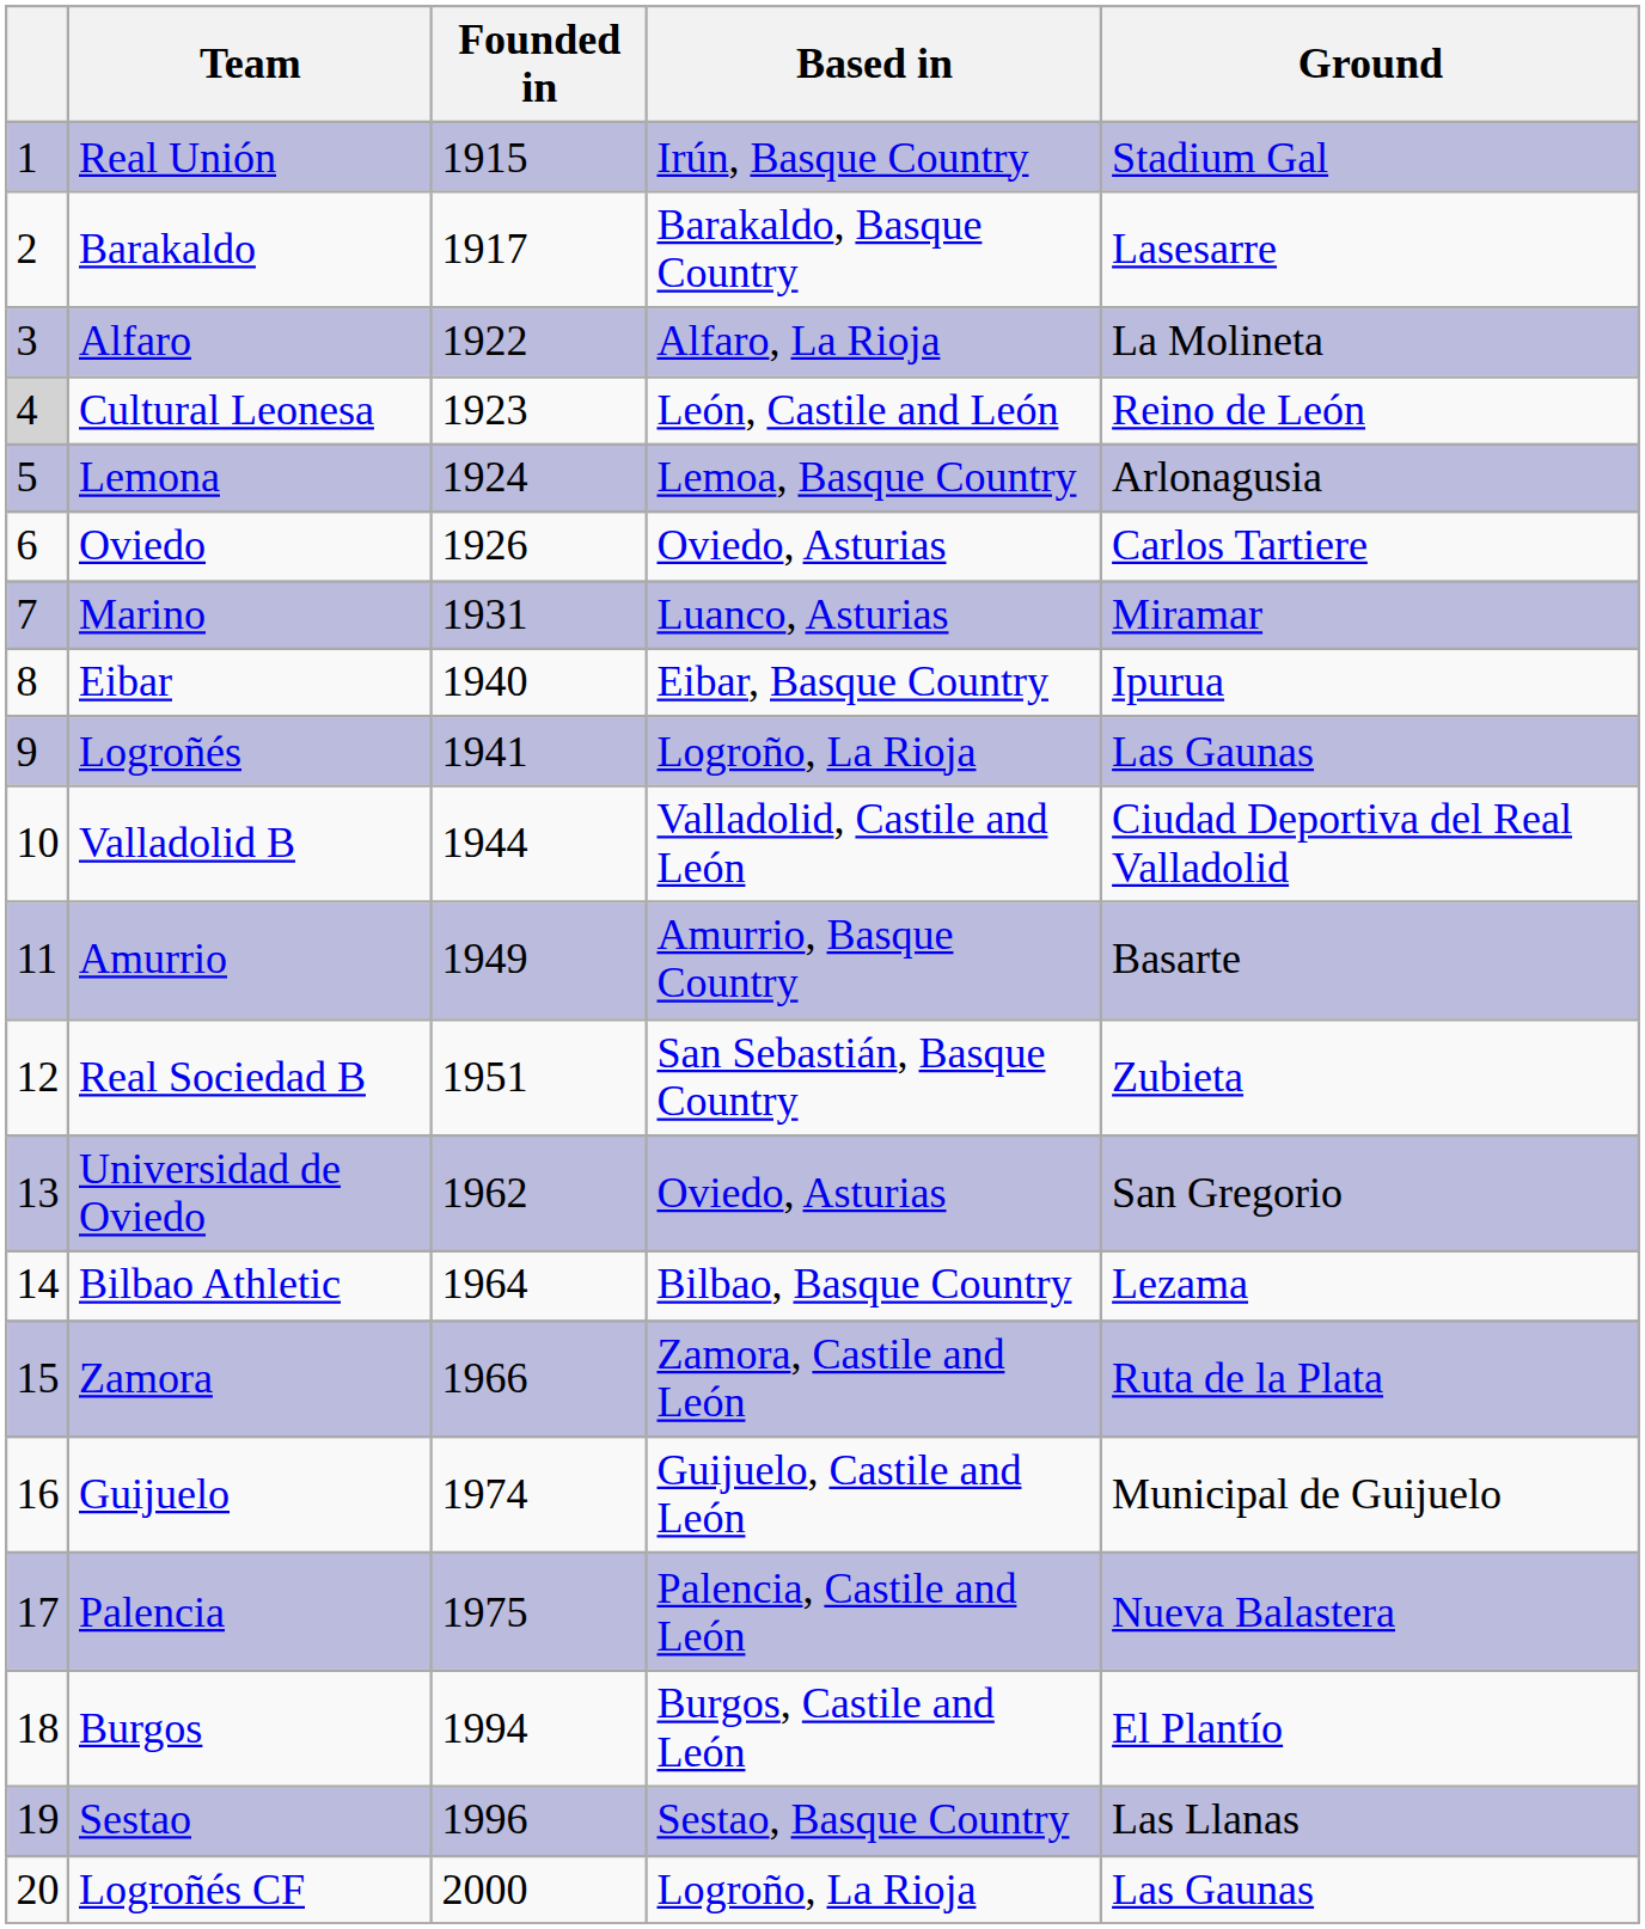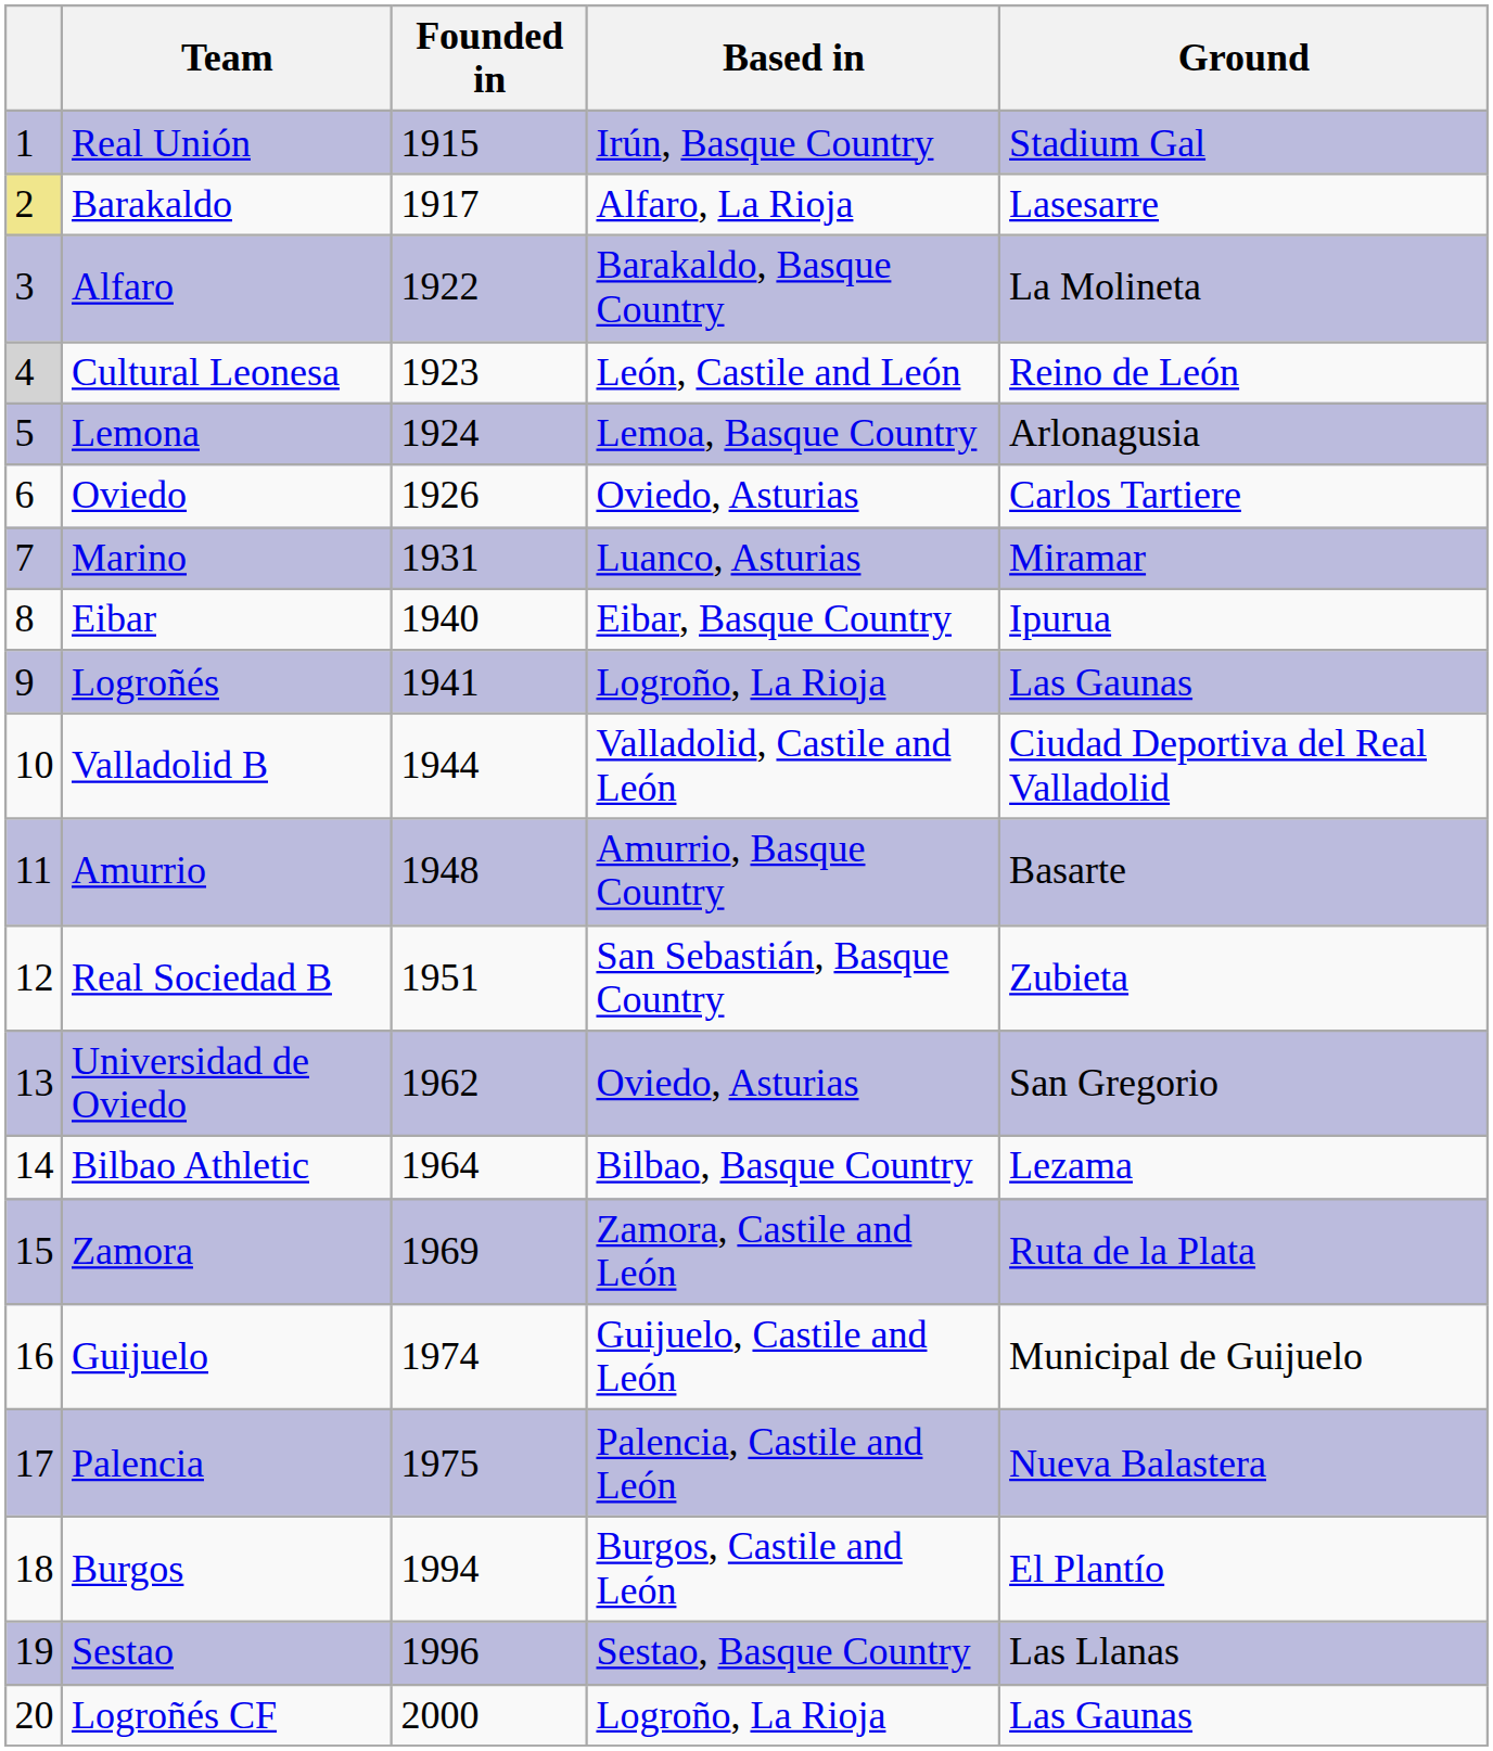 <table class="wikitable">
 <tr>
 <th></th>
 <th>Team</th>
 <th>Founded in</th>
 <th>Based in</th>
 <th>Ground</th>
 </tr>
 <tr style="background:#BBBBDD;">
 <td>1</td>
 <td><a href='#'>Real Unión</a></td>
 <td>1915</td>
 <td><a href='#'>Irún</a>, <a href='#'>Basque Country</a></td>
 <td><a href='#'>Stadium Gal</a></td>
 </tr>
 <tr>
-<td>2</td>
+<td style="background: khaki;">2</td>
 <td><a href='#'>Barakaldo</a></td>
 <td>1917</td>
-<td><a href='#'>Barakaldo</a>, <a href='#'>Basque Country</a></td>
+<td><a href='#'>Alfaro</a>, <a href='#'>La Rioja</a></td>
 <td><a href='#'>Lasesarre</a></td>
 </tr>
 <tr style="background:#BBBBDD;">
 <td>3</td>
 <td><a href='#'>Alfaro</a></td>
 <td>1922</td>
-<td><a href='#'>Alfaro</a>, <a href='#'>La Rioja</a></td>
+<td><a href='#'>Barakaldo</a>, <a href='#'>Basque Country</a></td>
 <td>La Molineta</td>
 </tr>
 <tr>
 <td style="background: lightgrey;">4</td>
 <td><a href='#'>Cultural Leonesa</a></td>
 <td>1923</td>
 <td><a href='#'>León</a>, <a href='#'>Castile and León</a></td>
 <td><a href='#'>Reino de León</a></td>
 </tr>
 <tr style="background:#BBBBDD;">
 <td>5</td>
 <td><a href='#'>Lemona</a></td>
 <td>1924</td>
 <td><a href='#'>Lemoa</a>, <a href='#'>Basque Country</a></td>
 <td>Arlonagusia</td>
 </tr>
 <tr>
 <td>6</td>
 <td><a href='#'>Oviedo</a></td>
 <td>1926</td>
 <td><a href='#'>Oviedo</a>, <a href='#'>Asturias</a></td>
 <td><a href='#'>Carlos Tartiere</a></td>
 </tr>
 <tr style="background:#BBBBDD;">
 <td>7</td>
 <td><a href='#'>Marino</a></td>
 <td>1931</td>
 <td><a href='#'>Luanco</a>, <a href='#'>Asturias</a></td>
 <td><a href='#'>Miramar</a></td>
 </tr>
 <tr>
 <td>8</td>
 <td><a href='#'>Eibar</a></td>
 <td>1940</td>
 <td><a href='#'>Eibar</a>, <a href='#'>Basque Country</a></td>
 <td><a href='#'>Ipurua</a></td>
 </tr>
 <tr style="background:#BBBBDD;">
 <td>9</td>
 <td><a href='#'>Logroñés</a></td>
 <td>1941</td>
 <td><a href='#'>Logroño</a>, <a href='#'>La Rioja</a></td>
 <td><a href='#'>Las Gaunas</a></td>
 </tr>
 <tr>
 <td>10</td>
 <td><a href='#'>Valladolid B</a></td>
 <td>1944</td>
 <td><a href='#'>Valladolid</a>, <a href='#'>Castile and León</a></td>
 <td><a href='#'>Ciudad Deportiva del Real Valladolid</a></td>
 </tr>
 <tr style="background:#BBBBDD;">
 <td>11</td>
 <td><a href='#'>Amurrio</a></td>
-<td>1949</td>
+<td>1948</td>
 <td><a href='#'>Amurrio</a>, <a href='#'>Basque Country</a></td>
 <td>Basarte</td>
 </tr>
 <tr>
 <td>12</td>
 <td><a href='#'>Real Sociedad B</a></td>
 <td>1951</td>
 <td><a href='#'>San Sebastián</a>, <a href='#'>Basque Country</a></td>
 <td><a href='#'>Zubieta</a></td>
 </tr>
 <tr style="background:#BBBBDD;">
 <td>13</td>
 <td><a href='#'>Universidad de Oviedo</a></td>
 <td>1962</td>
 <td><a href='#'>Oviedo</a>, <a href='#'>Asturias</a></td>
 <td>San Gregorio</td>
 </tr>
 <tr>
 <td>14</td>
 <td><a href='#'>Bilbao Athletic</a></td>
 <td>1964</td>
 <td><a href='#'>Bilbao</a>, <a href='#'>Basque Country</a></td>
 <td><a href='#'>Lezama</a></td>
 </tr>
 <tr style="background:#BBBBDD;">
 <td>15</td>
 <td><a href='#'>Zamora</a></td>
-<td>1966</td>
+<td>1969</td>
 <td><a href='#'>Zamora</a>, <a href='#'>Castile and León</a></td>
 <td><a href='#'>Ruta de la Plata</a></td>
 </tr>
 <tr>
 <td>16</td>
 <td><a href='#'>Guijuelo</a></td>
 <td>1974</td>
 <td><a href='#'>Guijuelo</a>, <a href='#'>Castile and León</a></td>
 <td>Municipal de Guijuelo</td>
 </tr>
 <tr style="background:#BBBBDD;">
 <td>17</td>
 <td><a href='#'>Palencia</a></td>
 <td>1975</td>
 <td><a href='#'>Palencia</a>, <a href='#'>Castile and León</a></td>
 <td><a href='#'>Nueva Balastera</a></td>
 </tr>
 <tr>
 <td>18</td>
 <td><a href='#'>Burgos</a></td>
 <td>1994</td>
 <td><a href='#'>Burgos</a>, <a href='#'>Castile and León</a></td>
 <td><a href='#'>El Plantío</a></td>
 </tr>
 <tr style="background:#BBBBDD;">
 <td>19</td>
 <td><a href='#'>Sestao</a></td>
 <td>1996</td>
 <td><a href='#'>Sestao</a>, <a href='#'>Basque Country</a></td>
 <td>Las Llanas</td>
 </tr>
 <tr>
 <td>20</td>
 <td><a href='#'>Logroñés CF</a></td>
 <td>2000</td>
 <td><a href='#'>Logroño</a>, <a href='#'>La Rioja</a></td>
 <td><a href='#'>Las Gaunas</a></td>
 </tr>
 <tr>
 </tr>
 </table>
